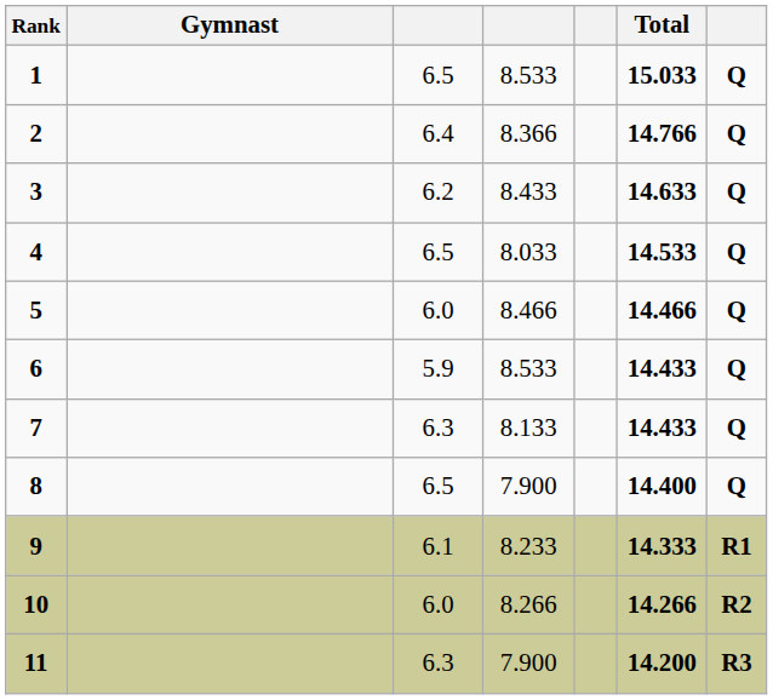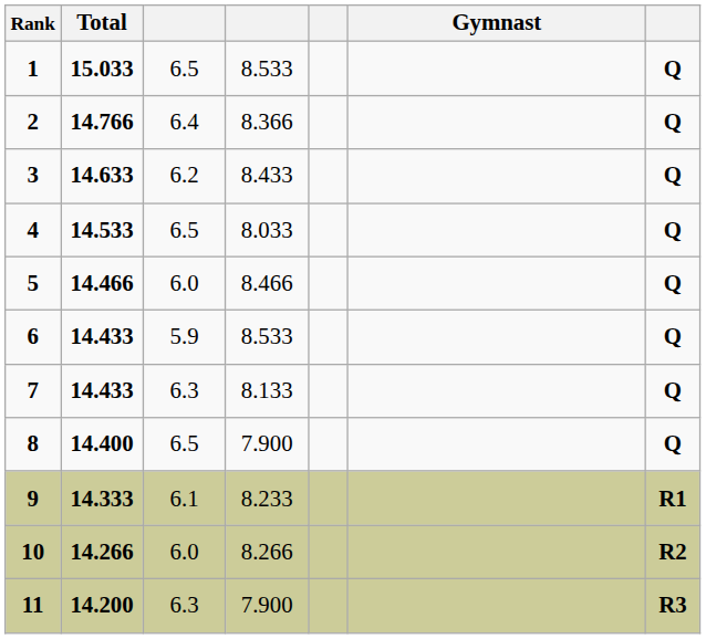 <table style="text-align:center;" class="wikitable sortable">
 <tr>
 <th scope="col" style="width:15px;"><small>Rank</small></th>
-<th scope="col" style="width:200px;">Gymnast</th>
+<th scope="col" style="width:50px;">Total</th>
 <th scope="col" style="width:50px;"><small></small></th>
 <th scope="col" style="width:50px;"><small></small></th>
 <th scope="col" style="width:20px;"><small></small></th>
-<th scope="col" style="width:50px;">Total</th>
+<th scope="col" style="width:200px;">Gymnast</th>
 <th scope="col" style="width:30px;"><small></small></th>
 </tr>
 <tr>
 <td scope="row" style="text-align:center"><strong>1</strong></td>
-<td style="height:30px; text-align:left;"></td>
+<td><strong>15.033</strong></td>
 <td>6.5</td>
 <td>8.533</td>
 <td></td>
-<td><strong>15.033</strong></td>
+<td style="height:30px; text-align:left;"></td>
 <td><strong>Q</strong></td>
 </tr>
 <tr>
 <td scope="row" style="text-align:center"><strong>2</strong></td>
-<td style="height:30px; text-align:left;"></td>
+<td><strong>14.766</strong></td>
 <td>6.4</td>
 <td>8.366</td>
 <td></td>
-<td><strong>14.766</strong></td>
+<td style="height:30px; text-align:left;"></td>
 <td><strong>Q</strong></td>
 </tr>
 <tr>
 <td scope="row" style="text-align:center"><strong>3</strong></td>
-<td style="height:30px; text-align:left;"></td>
+<td><strong>14.633</strong></td>
 <td>6.2</td>
 <td>8.433</td>
 <td></td>
-<td><strong>14.633</strong></td>
+<td style="height:30px; text-align:left;"></td>
 <td><strong>Q</strong></td>
 </tr>
 <tr>
 <td scope="row" style="text-align:center"><strong>4</strong></td>
-<td style="height:30px; text-align:left;"></td>
+<td><strong>14.533</strong></td>
 <td>6.5</td>
 <td>8.033</td>
 <td></td>
-<td><strong>14.533</strong></td>
+<td style="height:30px; text-align:left;"></td>
 <td><strong>Q</strong></td>
 </tr>
 <tr>
 <td scope="row" style="text-align:center"><strong>5</strong></td>
-<td style="height:30px; text-align:left;"></td>
+<td><strong>14.466</strong></td>
 <td>6.0</td>
 <td>8.466</td>
 <td></td>
-<td><strong>14.466</strong></td>
+<td style="height:30px; text-align:left;"></td>
 <td><strong>Q</strong></td>
 </tr>
 <tr>
 <td scope="row" style="text-align:center"><strong>6</strong></td>
-<td style="height:30px; text-align:left;"></td>
+<td><strong>14.433</strong></td>
 <td>5.9</td>
 <td>8.533</td>
 <td></td>
-<td><strong>14.433</strong></td>
+<td style="height:30px; text-align:left;"></td>
 <td><strong>Q</strong></td>
 </tr>
 <tr>
 <td scope="row" style="text-align:center"><strong>7</strong></td>
-<td style="height:30px; text-align:left;"></td>
+<td><strong>14.433</strong></td>
 <td>6.3</td>
 <td>8.133</td>
 <td></td>
-<td><strong>14.433</strong></td>
+<td style="height:30px; text-align:left;"></td>
 <td><strong>Q</strong></td>
 </tr>
 <tr>
 <td scope="row" style="text-align:center"><strong>8</strong></td>
-<td style="height:30px; text-align:left;"></td>
+<td><strong>14.400</strong></td>
 <td>6.5</td>
 <td>7.900</td>
 <td></td>
-<td><strong>14.400</strong></td>
+<td style="height:30px; text-align:left;"></td>
 <td><strong>Q</strong></td>
 </tr>
 <tr style="background:#cccc99;">
 <td scope="row" style="text-align:center"><strong>9</strong></td>
-<td style="height:30px; text-align:left;"></td>
+<td><strong>14.333</strong></td>
 <td>6.1</td>
 <td>8.233</td>
 <td></td>
-<td><strong>14.333</strong></td>
+<td style="height:30px; text-align:left;"></td>
 <td><strong>R1</strong></td>
 </tr>
 <tr style="background:#cccc99;">
 <td scope="row" style="text-align:center"><strong>10</strong></td>
-<td style="height:30px; text-align:left;"></td>
+<td><strong>14.266</strong></td>
 <td>6.0</td>
 <td>8.266</td>
 <td></td>
-<td><strong>14.266</strong></td>
+<td style="height:30px; text-align:left;"></td>
 <td><strong>R2</strong></td>
 </tr>
 <tr style="background:#cccc99;">
 <td scope="row" style="text-align:center"><strong>11</strong></td>
-<td style="height:30px; text-align:left;"></td>
+<td><strong>14.200</strong></td>
 <td>6.3</td>
 <td>7.900</td>
 <td></td>
-<td><strong>14.200</strong></td>
+<td style="height:30px; text-align:left;"></td>
 <td><strong>R3</strong></td>
 </tr>
 </table>
